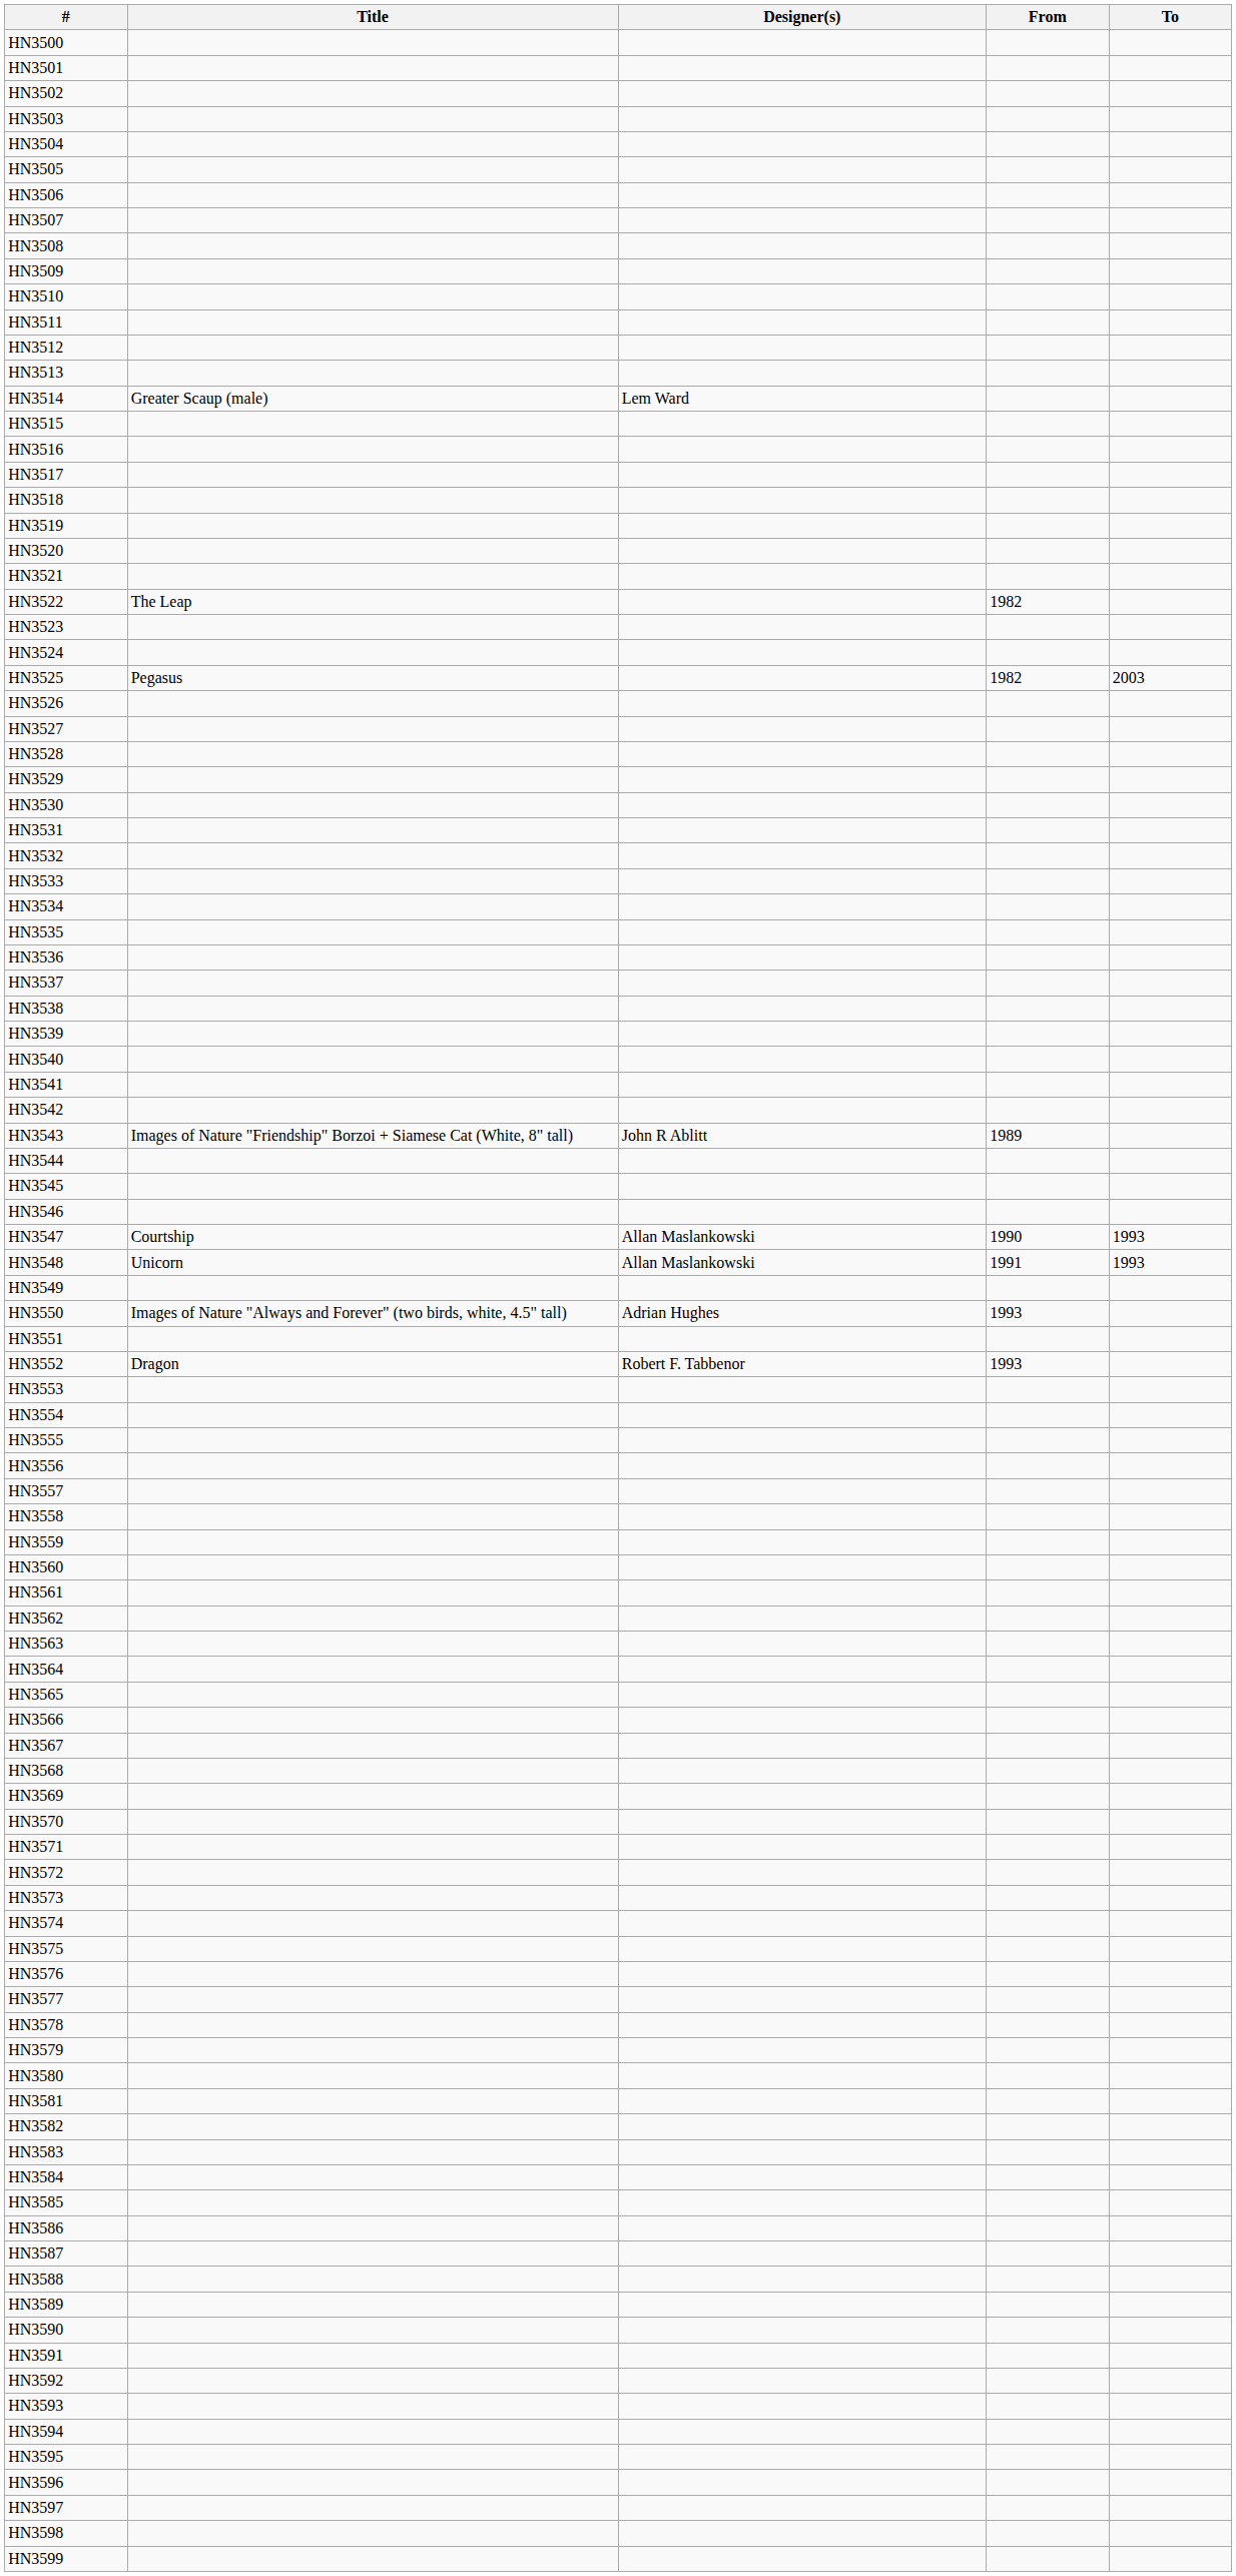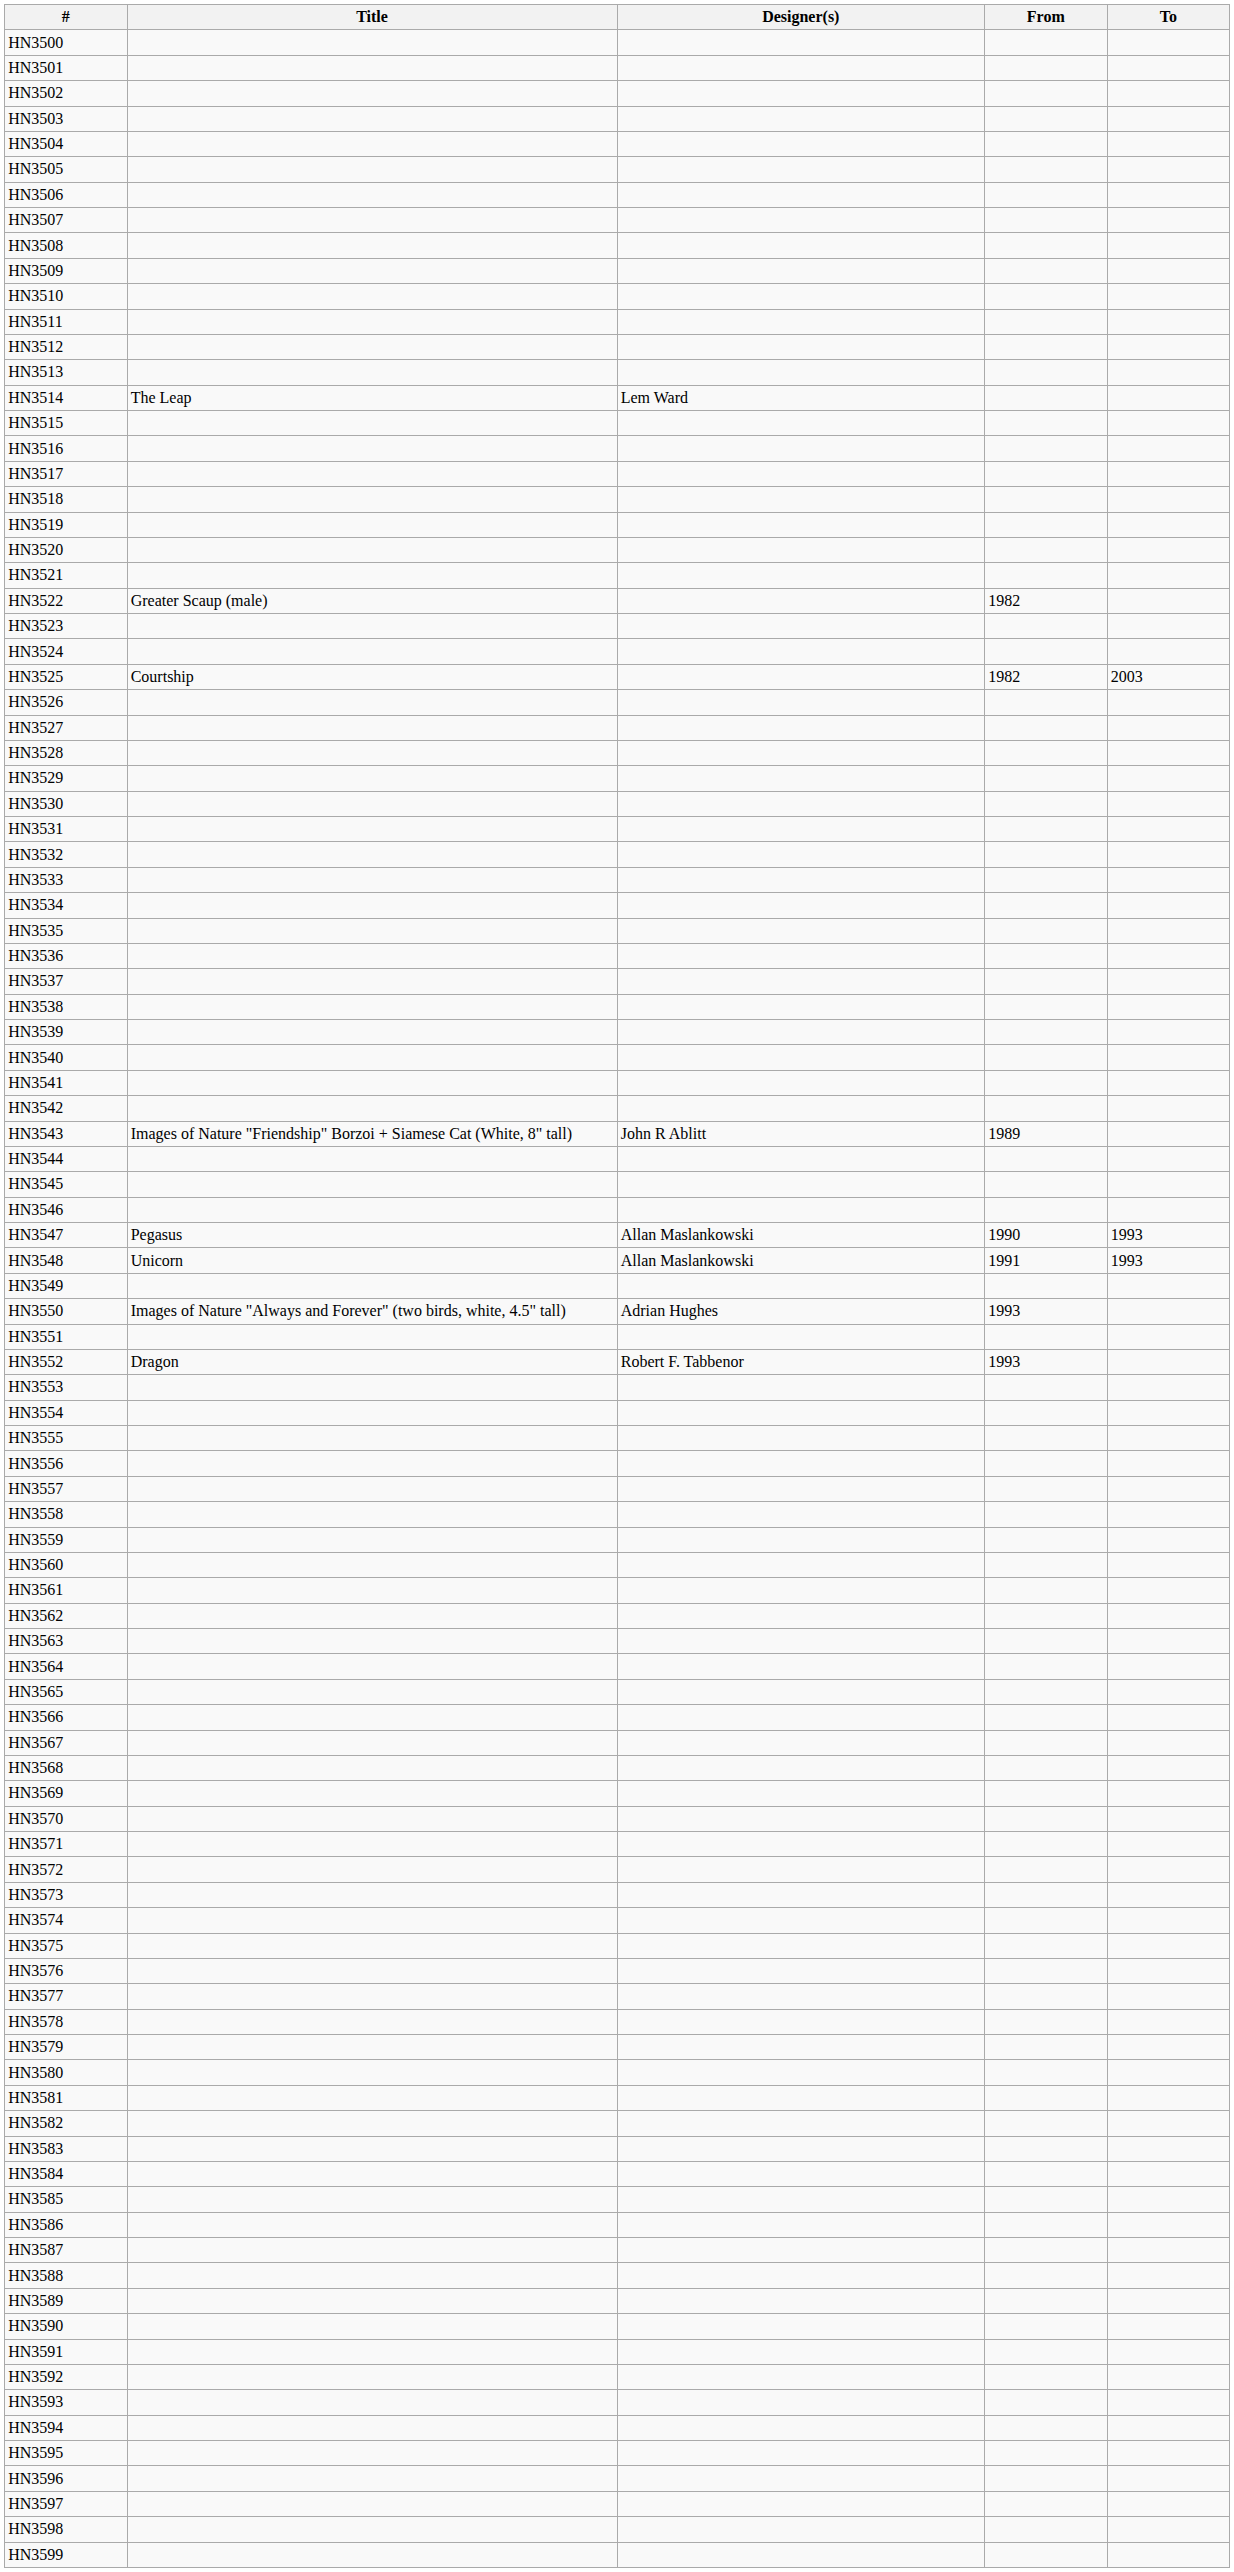 <table class="wikitable collapsible" width="97%" border="1" cellpadding="1" cellspacing="0" align="centre">
 <tr>
 <th width=10%>#</th>
 <th width=40%>Title</th>
 <th width=30%>Designer(s)</th>
 <th width=10%>From</th>
 <th width=10%>To</th>
 </tr>
 <tr>
 <td>HN3500</td>
 <td></td>
 <td></td>
 <td></td>
 <td></td>
 </tr>
 <tr>
 <td>HN3501</td>
 <td></td>
 <td></td>
 <td></td>
 <td></td>
 </tr>
 <tr>
 <td>HN3502</td>
 <td></td>
 <td></td>
 <td></td>
 <td></td>
 </tr>
 <tr>
 <td>HN3503</td>
 <td></td>
 <td></td>
 <td></td>
 <td></td>
 </tr>
 <tr>
 <td>HN3504</td>
 <td></td>
 <td></td>
 <td></td>
 <td></td>
 </tr>
 <tr>
 <td>HN3505</td>
 <td></td>
 <td></td>
 <td></td>
 <td></td>
 </tr>
 <tr>
 <td>HN3506</td>
 <td></td>
 <td></td>
 <td></td>
 <td></td>
 </tr>
 <tr>
 <td>HN3507</td>
 <td></td>
 <td></td>
 <td></td>
 <td></td>
 </tr>
 <tr>
 <td>HN3508</td>
 <td></td>
 <td></td>
 <td></td>
 <td></td>
 </tr>
 <tr>
 <td>HN3509</td>
 <td></td>
 <td></td>
 <td></td>
 <td></td>
 </tr>
 <tr>
 <td>HN3510</td>
 <td></td>
 <td></td>
 <td></td>
 <td></td>
 </tr>
 <tr>
 <td>HN3511</td>
 <td></td>
 <td></td>
 <td></td>
 <td></td>
 </tr>
 <tr>
 <td>HN3512</td>
 <td></td>
 <td></td>
 <td></td>
 <td></td>
 </tr>
 <tr>
 <td>HN3513</td>
 <td></td>
 <td></td>
 <td></td>
 <td></td>
 </tr>
 <tr>
 <td>HN3514</td>
-<td>Greater Scaup (male)</td>
+<td>The Leap</td>
 <td>Lem Ward</td>
 <td></td>
 <td></td>
 </tr>
 <tr>
 <td>HN3515</td>
 <td></td>
 <td></td>
 <td></td>
 <td></td>
 </tr>
 <tr>
 <td>HN3516</td>
 <td></td>
 <td></td>
 <td></td>
 <td></td>
 </tr>
 <tr>
 <td>HN3517</td>
 <td></td>
 <td></td>
 <td></td>
 <td></td>
 </tr>
 <tr>
 <td>HN3518</td>
 <td></td>
 <td></td>
 <td></td>
 <td></td>
 </tr>
 <tr>
 <td>HN3519</td>
 <td></td>
 <td></td>
 <td></td>
 <td></td>
 </tr>
 <tr>
 <td>HN3520</td>
 <td></td>
 <td></td>
 <td></td>
 <td></td>
 </tr>
 <tr>
 <td>HN3521</td>
 <td></td>
 <td></td>
 <td></td>
 <td></td>
 </tr>
 <tr>
 <td>HN3522</td>
-<td>The Leap</td>
+<td>Greater Scaup (male)</td>
 <td></td>
 <td>1982</td>
 <td></td>
 </tr>
 <tr>
 <td>HN3523</td>
 <td></td>
 <td></td>
 <td></td>
 <td></td>
 </tr>
 <tr>
 <td>HN3524</td>
 <td></td>
 <td></td>
 <td></td>
 <td></td>
 </tr>
 <tr>
 <td>HN3525</td>
-<td>Pegasus</td>
+<td>Courtship</td>
 <td></td>
 <td>1982</td>
 <td>2003</td>
 </tr>
 <tr>
 <td>HN3526</td>
 <td></td>
 <td></td>
 <td></td>
 <td></td>
 </tr>
 <tr>
 <td>HN3527</td>
 <td></td>
 <td></td>
 <td></td>
 <td></td>
 </tr>
 <tr>
 <td>HN3528</td>
 <td></td>
 <td></td>
 <td></td>
 <td></td>
 </tr>
 <tr>
 <td>HN3529</td>
 <td></td>
 <td></td>
 <td></td>
 <td></td>
 </tr>
 <tr>
 <td>HN3530</td>
 <td></td>
 <td></td>
 <td></td>
 <td></td>
 </tr>
 <tr>
 <td>HN3531</td>
 <td></td>
 <td></td>
 <td></td>
 <td></td>
 </tr>
 <tr>
 <td>HN3532</td>
 <td></td>
 <td></td>
 <td></td>
 <td></td>
 </tr>
 <tr>
 <td>HN3533</td>
 <td></td>
 <td></td>
 <td></td>
 <td></td>
 </tr>
 <tr>
 <td>HN3534</td>
 <td></td>
 <td></td>
 <td></td>
 <td></td>
 </tr>
 <tr>
 <td>HN3535</td>
 <td></td>
 <td></td>
 <td></td>
 <td></td>
 </tr>
 <tr>
 <td>HN3536</td>
 <td></td>
 <td></td>
 <td></td>
 <td></td>
 </tr>
 <tr>
 <td>HN3537</td>
 <td></td>
 <td></td>
 <td></td>
 <td></td>
 </tr>
 <tr>
 <td>HN3538</td>
 <td></td>
 <td></td>
 <td></td>
 <td></td>
 </tr>
 <tr>
 <td>HN3539</td>
 <td></td>
 <td></td>
 <td></td>
 <td></td>
 </tr>
 <tr>
 <td>HN3540</td>
 <td></td>
 <td></td>
 <td></td>
 <td></td>
 </tr>
 <tr>
 <td>HN3541</td>
 <td></td>
 <td></td>
 <td></td>
 <td></td>
 </tr>
 <tr>
 <td>HN3542</td>
 <td></td>
 <td></td>
 <td></td>
 <td></td>
 </tr>
 <tr>
 <td>HN3543</td>
 <td>Images of Nature "Friendship" Borzoi + Siamese Cat (White, 8" tall)</td>
 <td>John R Ablitt</td>
 <td>1989</td>
 <td></td>
 </tr>
 <tr>
 <td>HN3544</td>
 <td></td>
 <td></td>
 <td></td>
 <td></td>
 </tr>
 <tr>
 <td>HN3545</td>
 <td></td>
 <td></td>
 <td></td>
 <td></td>
 </tr>
 <tr>
 <td>HN3546</td>
 <td></td>
 <td></td>
 <td></td>
 <td></td>
 </tr>
 <tr>
 <td>HN3547</td>
-<td>Courtship</td>
+<td>Pegasus</td>
 <td>Allan Maslankowski</td>
 <td>1990</td>
 <td>1993</td>
 </tr>
 <tr>
 <td>HN3548</td>
 <td>Unicorn</td>
 <td>Allan Maslankowski</td>
 <td>1991</td>
 <td>1993</td>
 </tr>
 <tr>
 <td>HN3549</td>
 <td></td>
 <td></td>
 <td></td>
 <td></td>
 </tr>
 <tr>
 <td>HN3550</td>
 <td>Images of Nature "Always and Forever" (two birds, white, 4.5" tall)</td>
 <td>Adrian Hughes</td>
 <td>1993</td>
 <td></td>
 </tr>
 <tr>
 <td>HN3551</td>
 <td></td>
 <td></td>
 <td></td>
 <td></td>
 </tr>
 <tr>
 <td>HN3552</td>
 <td>Dragon</td>
 <td>Robert F. Tabbenor</td>
 <td>1993</td>
 <td></td>
 </tr>
 <tr>
 <td>HN3553</td>
 <td></td>
 <td></td>
 <td></td>
 <td></td>
 </tr>
 <tr>
 <td>HN3554</td>
 <td></td>
 <td></td>
 <td></td>
 <td></td>
 </tr>
 <tr>
 <td>HN3555</td>
 <td></td>
 <td></td>
 <td></td>
 <td></td>
 </tr>
 <tr>
 <td>HN3556</td>
 <td></td>
 <td></td>
 <td></td>
 <td></td>
 </tr>
 <tr>
 <td>HN3557</td>
 <td></td>
 <td></td>
 <td></td>
 <td></td>
 </tr>
 <tr>
 <td>HN3558</td>
 <td></td>
 <td></td>
 <td></td>
 <td></td>
 </tr>
 <tr>
 <td>HN3559</td>
 <td></td>
 <td></td>
 <td></td>
 <td></td>
 </tr>
 <tr>
 <td>HN3560</td>
 <td></td>
 <td></td>
 <td></td>
 <td></td>
 </tr>
 <tr>
 <td>HN3561</td>
 <td></td>
 <td></td>
 <td></td>
 <td></td>
 </tr>
 <tr>
 <td>HN3562</td>
 <td></td>
 <td></td>
 <td></td>
 <td></td>
 </tr>
 <tr>
 <td>HN3563</td>
 <td></td>
 <td></td>
 <td></td>
 <td></td>
 </tr>
 <tr>
 <td>HN3564</td>
 <td></td>
 <td></td>
 <td></td>
 <td></td>
 </tr>
 <tr>
 <td>HN3565</td>
 <td></td>
 <td></td>
 <td></td>
 <td></td>
 </tr>
 <tr>
 <td>HN3566</td>
 <td></td>
 <td></td>
 <td></td>
 <td></td>
 </tr>
 <tr>
 <td>HN3567</td>
 <td></td>
 <td></td>
 <td></td>
 <td></td>
 </tr>
 <tr>
 <td>HN3568</td>
 <td></td>
 <td></td>
 <td></td>
 <td></td>
 </tr>
 <tr>
 <td>HN3569</td>
 <td></td>
 <td></td>
 <td></td>
 <td></td>
 </tr>
 <tr>
 <td>HN3570</td>
 <td></td>
 <td></td>
 <td></td>
 <td></td>
 </tr>
 <tr>
 <td>HN3571</td>
 <td></td>
 <td></td>
 <td></td>
 <td></td>
 </tr>
 <tr>
 <td>HN3572</td>
 <td></td>
 <td></td>
 <td></td>
 <td></td>
 </tr>
 <tr>
 <td>HN3573</td>
 <td></td>
 <td></td>
 <td></td>
 <td></td>
 </tr>
 <tr>
 <td>HN3574</td>
 <td></td>
 <td></td>
 <td></td>
 <td></td>
 </tr>
 <tr>
 <td>HN3575</td>
 <td></td>
 <td></td>
 <td></td>
 <td></td>
 </tr>
 <tr>
 <td>HN3576</td>
 <td></td>
 <td></td>
 <td></td>
 <td></td>
 </tr>
 <tr>
 <td>HN3577</td>
 <td></td>
 <td></td>
 <td></td>
 <td></td>
 </tr>
 <tr>
 <td>HN3578</td>
 <td></td>
 <td></td>
 <td></td>
 <td></td>
 </tr>
 <tr>
 <td>HN3579</td>
 <td></td>
 <td></td>
 <td></td>
 <td></td>
 </tr>
 <tr>
 <td>HN3580</td>
 <td></td>
 <td></td>
 <td></td>
 <td></td>
 </tr>
 <tr>
 <td>HN3581</td>
 <td></td>
 <td></td>
 <td></td>
 <td></td>
 </tr>
 <tr>
 <td>HN3582</td>
 <td></td>
 <td></td>
 <td></td>
 <td></td>
 </tr>
 <tr>
 <td>HN3583</td>
 <td></td>
 <td></td>
 <td></td>
 <td></td>
 </tr>
 <tr>
 <td>HN3584</td>
 <td></td>
 <td></td>
 <td></td>
 <td></td>
 </tr>
 <tr>
 <td>HN3585</td>
 <td></td>
 <td></td>
 <td></td>
 <td></td>
 </tr>
 <tr>
 <td>HN3586</td>
 <td></td>
 <td></td>
 <td></td>
 <td></td>
 </tr>
 <tr>
 <td>HN3587</td>
 <td></td>
 <td></td>
 <td></td>
 <td></td>
 </tr>
 <tr>
 <td>HN3588</td>
 <td></td>
 <td></td>
 <td></td>
 <td></td>
 </tr>
 <tr>
 <td>HN3589</td>
 <td></td>
 <td></td>
 <td></td>
 <td></td>
 </tr>
 <tr>
 <td>HN3590</td>
 <td></td>
 <td></td>
 <td></td>
 <td></td>
 </tr>
 <tr>
 <td>HN3591</td>
 <td></td>
 <td></td>
 <td></td>
 <td></td>
 </tr>
 <tr>
 <td>HN3592</td>
 <td></td>
 <td></td>
 <td></td>
 <td></td>
 </tr>
 <tr>
 <td>HN3593</td>
 <td></td>
 <td></td>
 <td></td>
 <td></td>
 </tr>
 <tr>
 <td>HN3594</td>
 <td></td>
 <td></td>
 <td></td>
 <td></td>
 </tr>
 <tr>
 <td>HN3595</td>
 <td></td>
 <td></td>
 <td></td>
 <td></td>
 </tr>
 <tr>
 <td>HN3596</td>
 <td></td>
 <td></td>
 <td></td>
 <td></td>
 </tr>
 <tr>
 <td>HN3597</td>
 <td></td>
 <td></td>
 <td></td>
 <td></td>
 </tr>
 <tr>
 <td>HN3598</td>
 <td></td>
 <td></td>
 <td></td>
 <td></td>
 </tr>
 <tr>
 <td>HN3599</td>
 <td></td>
 <td></td>
 <td></td>
 <td></td>
 </tr>
 <tr>
 </tr>
 </table>
